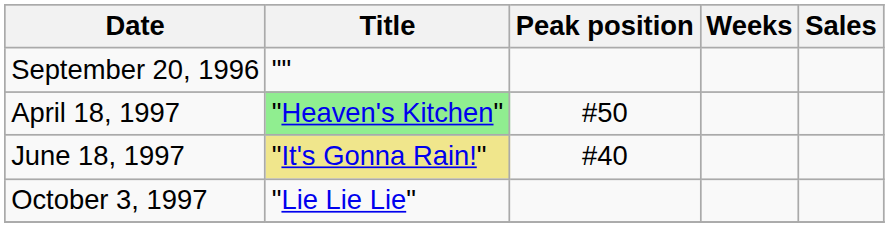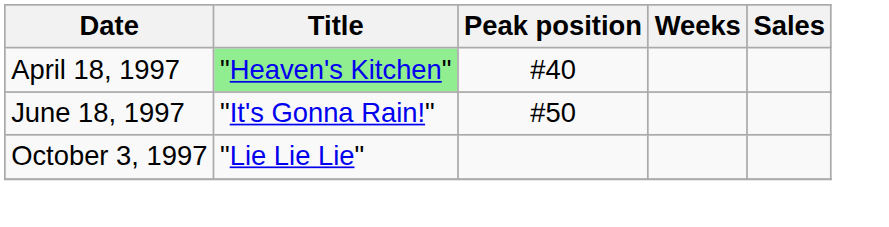 <table class="wikitable">
 <tr>
 <th>Date</th>
 <th>Title</th>
 <th>Peak position</th>
 <th>Weeks</th>
 <th>Sales</th>
 </tr>
 <tr>
-<td>September 20, 1996</td>
-<td>""</td>
-<td></td>
-<td></td>
-<td></td>
-</tr>
-<tr>
 <td>April 18, 1997</td>
 <td style="background: lightgreen;">"<a href='#'>Heaven's Kitchen</a>"</td>
-<td align="center">#50</td>
+<td align="center">#40</td>
 <td></td>
 <td></td>
 </tr>
 <tr>
 <td>June 18, 1997</td>
-<td style="background: khaki;">"<a href='#'>It's Gonna Rain!</a>"</td>
-<td align="center">#40</td>
+<td>"<a href='#'>It's Gonna Rain!</a>"</td>
+<td align="center">#50</td>
 <td></td>
 <td></td>
 </tr>
 <tr>
 <td>October 3, 1997</td>
 <td>"<a href='#'>Lie Lie Lie</a>"</td>
 <td align="center"></td>
 <td></td>
 <td></td>
 </tr>
 <tr>
 </tr>
 </table>
